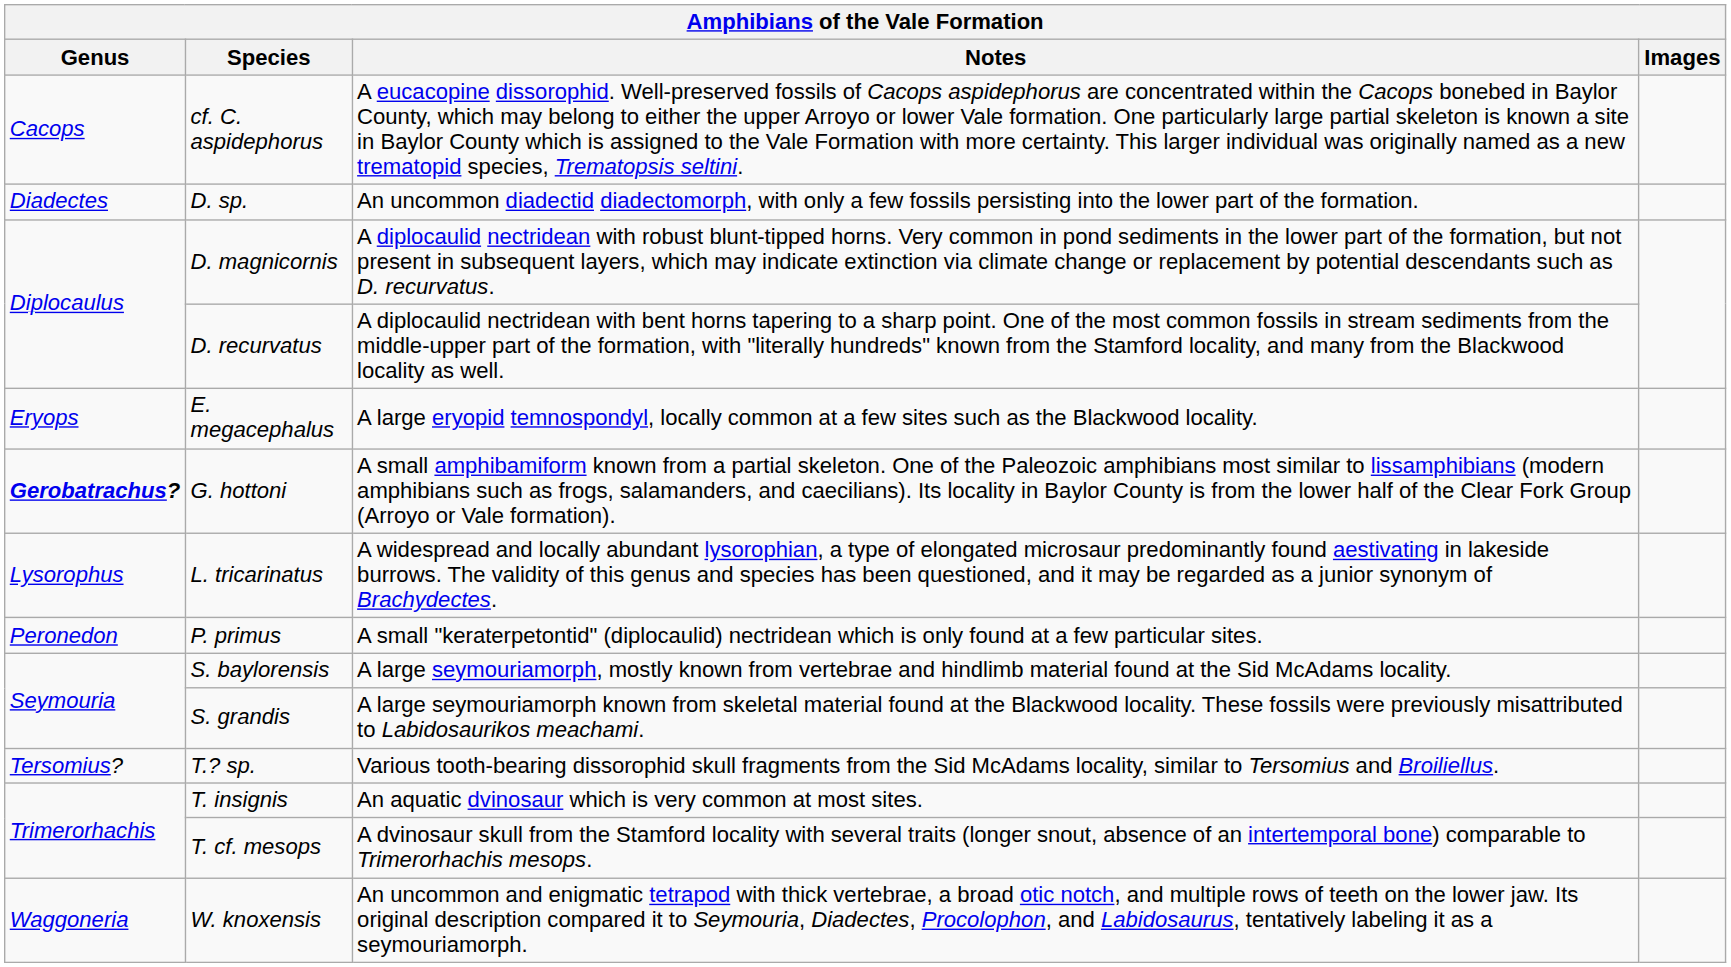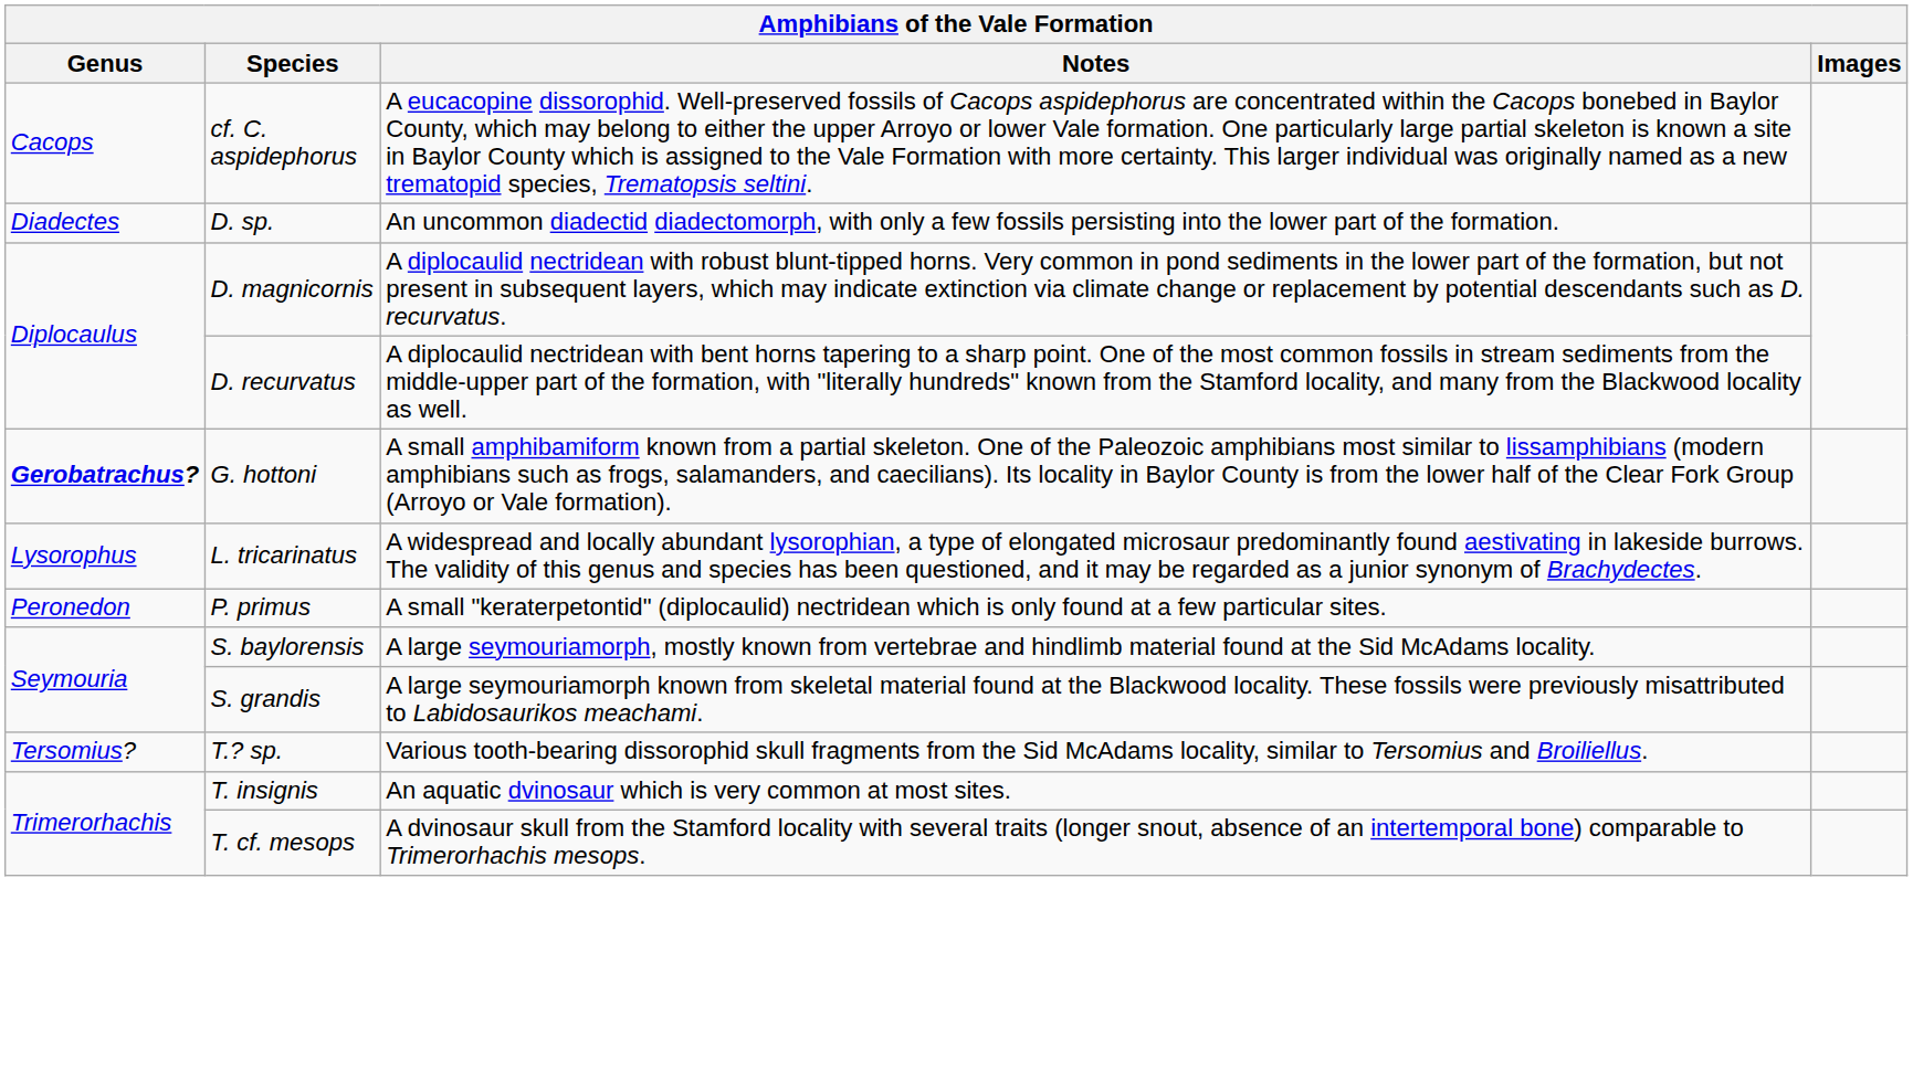 <table class="wikitable" align="center">
 <tr>
 <th colspan="4" align="center"><strong><a href='#'>Amphibians</a> of the Vale Formation</strong></th>
 </tr>
 <tr>
 <th>Genus</th>
 <th>Species</th>
 <th>Notes</th>
 <th>Images</th>
 </tr>
 <tr>
 <td><em><a href='#'>Cacops</a></em></td>
 <td><em>cf. C. aspidephorus</em></td>
 <td>A <a href='#'>eucacopine</a> <a href='#'>dissorophid</a>. Well-preserved fossils of <em>Cacops aspidephorus</em> are concentrated within the <em>Cacops</em> bonebed in Baylor County, which may belong to either the upper Arroyo or lower Vale formation. One particularly large partial skeleton is known a site in Baylor County which is assigned to the Vale Formation with more certainty. This larger individual was originally named as a new <a href='#'>trematopid</a> species, <em><a href='#'>Trematopsis seltini</a></em>.</td>
 <td></td>
 </tr>
 <tr>
 <td><em><a href='#'>Diadectes</a></em></td>
 <td><em>D. sp.</em></td>
 <td>An uncommon <a href='#'>diadectid</a> <a href='#'>diadectomorph</a>, with only a few fossils persisting into the lower part of the formation.</td>
 <td></td>
 </tr>
 <tr>
 <td rowspan="2"><em><a href='#'>Diplocaulus</a></em></td>
 <td><em>D. magnicornis</em></td>
 <td>A <a href='#'>diplocaulid</a> <a href='#'>nectridean</a> with robust blunt-tipped horns. Very common in pond sediments in the lower part of the formation, but not present in subsequent layers, which may indicate extinction via climate change or replacement by potential descendants such as <em>D. recurvatus</em>.</td>
 <td rowspan="2"></td>
 </tr>
 <tr>
 <td><em>D. recurvatus</em></td>
 <td>A diplocaulid nectridean with bent horns tapering to a sharp point. One of the most common fossils in stream sediments from the middle-upper part of the formation, with "literally hundreds" known from the Stamford locality, and many from the Blackwood locality as well.</td>
-</tr>
-<tr>
-<td><em><a href='#'>Eryops</a></em></td>
-<td><em>E. megacephalus</em></td>
-<td>A large <a href='#'>eryopid</a> <a href='#'>temnospondyl</a>, locally common at a few sites such as the Blackwood locality.</td>
-<td></td>
 </tr>
 <tr>
 <td><strong><em><a href='#'>Gerobatrachus</a>?</em></strong></td>
 <td><em>G. hottoni</em></td>
 <td>A small <a href='#'>amphibamiform</a> known from a partial skeleton. One of the Paleozoic amphibians most similar to <a href='#'>lissamphibians</a> (modern amphibians such as frogs, salamanders, and caecilians).<em></em> Its locality in Baylor County is from the lower half of the Clear Fork Group (Arroyo or Vale formation).</td>
 <td></td>
 </tr>
 <tr>
 <td><em><a href='#'>Lysorophus</a></em></td>
 <td><em>L. tricarinatus</em></td>
 <td>A widespread and locally abundant <a href='#'>lysorophian</a>, a type of elongated microsaur predominantly found <a href='#'>aestivating</a> in lakeside burrows. The validity of this genus and species has been questioned, and it may be regarded as a junior synonym of <em><a href='#'>Brachydectes</a></em>.</td>
 <td></td>
 </tr>
 <tr>
 <td><em><a href='#'>Peronedon</a></em></td>
 <td><em>P. primus</em></td>
 <td>A small "keraterpetontid" (diplocaulid) nectridean which is only found at a few particular sites.</td>
 <td></td>
 </tr>
 <tr>
 <td rowspan="2"><em><a href='#'>Seymouria</a></em></td>
 <td><em>S. baylorensis</em></td>
 <td>A large <a href='#'>seymouriamorph</a>, mostly known from vertebrae and hindlimb material found at the Sid McAdams locality.</td>
 <td></td>
 </tr>
 <tr>
 <td><em>S. grandis</em></td>
 <td>A large seymouriamorph known from skeletal material found at the Blackwood locality. These fossils were previously misattributed to <em>Labidosaurikos meachami</em>.</td>
 <td></td>
 </tr>
 <tr>
 <td><em><a href='#'>Tersomius</a>?</em></td>
 <td><em>T.? sp.</em></td>
 <td>Various tooth-bearing dissorophid skull fragments from the Sid McAdams locality, similar to <em>Tersomius</em> and <em><a href='#'>Broiliellus</a></em>.</td>
 <td></td>
 </tr>
 <tr>
 <td rowspan="2"><em><a href='#'>Trimerorhachis</a></em></td>
 <td><em>T. insignis</em></td>
 <td>An aquatic <a href='#'>dvinosaur</a> which is very common at most sites.</td>
 <td></td>
 </tr>
 <tr>
 <td><em>T. cf. mesops</em></td>
 <td>A dvinosaur skull from the Stamford locality with several traits (longer snout, absence of an <a href='#'>intertemporal bone</a>) comparable to <em>Trimerorhachis mesops</em>.</td>
 <td></td>
 </tr>
-<tr>
-<td><em><a href='#'>Waggoneria</a></em></td>
-<td><em>W. knoxensis</em></td>
-<td>An uncommon and enigmatic <a href='#'>tetrapod</a> with thick vertebrae, a broad <a href='#'>otic notch</a>, and multiple rows of teeth on the lower jaw. Its original description compared it to <em>Seymouria</em>, <em>Diadectes</em>, <em><a href='#'>Procolophon</a></em>, and <em><a href='#'>Labidosaurus</a></em>, tentatively labeling it as a seymouriamorph.<em></em></td>
-<td></td>
-</tr>
 </table>
